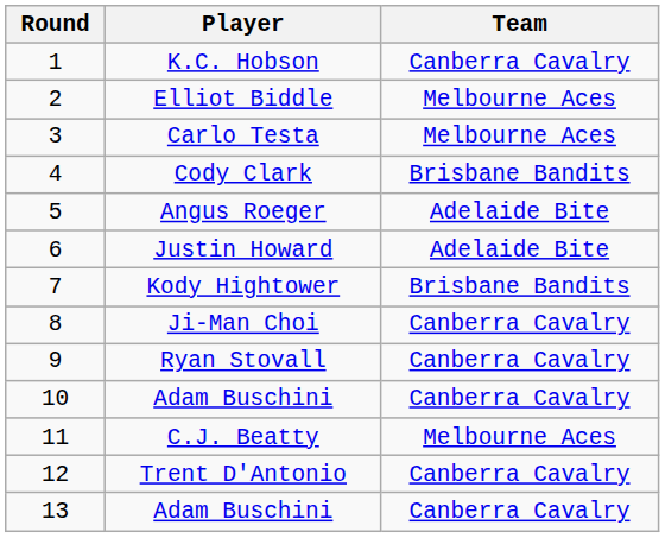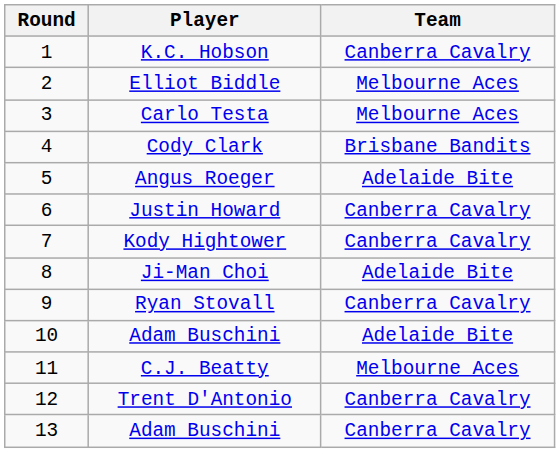 <table class="wikitable" style="text-align:center;">
 <tr>
 <th scope="col" width=50>Round</th>
 <th scope="col" width=150>Player</th>
 <th scope="col" width=150>Team</th>
 </tr>
 <tr>
 <td>1</td>
 <td><a href='#'>K.C. Hobson</a></td>
 <td><a href='#'>Canberra Cavalry</a></td>
 </tr>
 <tr>
 <td>2</td>
 <td><a href='#'>Elliot Biddle</a></td>
 <td><a href='#'>Melbourne Aces</a></td>
 </tr>
 <tr>
 <td>3</td>
 <td><a href='#'>Carlo Testa</a></td>
 <td><a href='#'>Melbourne Aces</a></td>
 </tr>
 <tr>
 <td>4</td>
 <td><a href='#'>Cody Clark</a></td>
 <td><a href='#'>Brisbane Bandits</a></td>
 </tr>
 <tr>
 <td>5</td>
 <td><a href='#'>Angus Roeger</a></td>
 <td><a href='#'>Adelaide Bite</a></td>
 </tr>
 <tr>
 <td>6</td>
 <td><a href='#'>Justin Howard</a></td>
-<td><a href='#'>Adelaide Bite</a></td>
+<td><a href='#'>Canberra Cavalry</a></td>
 </tr>
 <tr>
 <td>7</td>
 <td><a href='#'>Kody Hightower</a></td>
-<td><a href='#'>Brisbane Bandits</a></td>
+<td><a href='#'>Canberra Cavalry</a></td>
 </tr>
 <tr>
 <td>8</td>
 <td><a href='#'>Ji-Man Choi</a></td>
-<td><a href='#'>Canberra Cavalry</a></td>
+<td><a href='#'>Adelaide Bite</a></td>
 </tr>
 <tr>
 <td>9</td>
 <td><a href='#'>Ryan Stovall</a></td>
 <td><a href='#'>Canberra Cavalry</a></td>
 </tr>
 <tr>
 <td>10</td>
 <td><a href='#'>Adam Buschini</a></td>
-<td><a href='#'>Canberra Cavalry</a></td>
+<td><a href='#'>Adelaide Bite</a></td>
 </tr>
 <tr>
 <td>11</td>
 <td><a href='#'>C.J. Beatty</a></td>
 <td><a href='#'>Melbourne Aces</a></td>
 </tr>
 <tr>
 <td>12</td>
 <td><a href='#'>Trent D'Antonio</a></td>
 <td><a href='#'>Canberra Cavalry</a></td>
 </tr>
 <tr>
 <td>13</td>
 <td><a href='#'>Adam Buschini</a></td>
 <td><a href='#'>Canberra Cavalry</a></td>
 </tr>
 </table>
